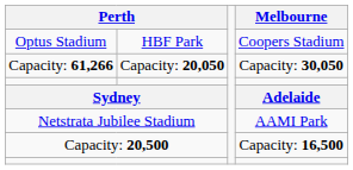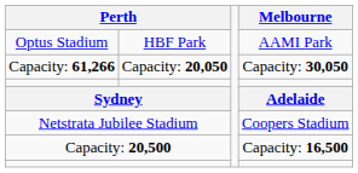 <table class="wikitable" style="text-align:center">
 <tr>
 <th colspan="2"><a href='#'>Perth</a></th>
 <td rowspan="10"></td>
 <th><a href='#'>Melbourne</a></th>
 </tr>
 <tr>
 <td><a href='#'>Optus Stadium</a></td>
 <td><a href='#'>HBF Park</a></td>
-<td><a href='#'>Coopers Stadium</a></td>
+<td><a href='#'>AAMI Park</a></td>
 </tr>
 <tr>
 <td>Capacity: <strong>61,266</strong></td>
 <td>Capacity: <strong>20,050</strong></td>
 <td>Capacity: <strong>30,050</strong></td>
 </tr>
 <tr>
 <td></td>
 <td></td>
 <td></td>
 </tr>
 <tr>
 <th colspan="2"><a href='#'>Sydney</a></th>
 <th><a href='#'>Adelaide</a></th>
 </tr>
 <tr>
 <td colspan="2"><a href='#'>Netstrata Jubilee Stadium</a></td>
-<td><a href='#'>AAMI Park</a></td>
+<td><a href='#'>Coopers Stadium</a></td>
 </tr>
 <tr>
 <td colspan="2">Capacity: <strong>20,500</strong></td>
 <td>Capacity: <strong>16,500</strong></td>
 </tr>
 <tr>
 <td colspan="2"></td>
 <td></td>
 </tr>
 </table>
